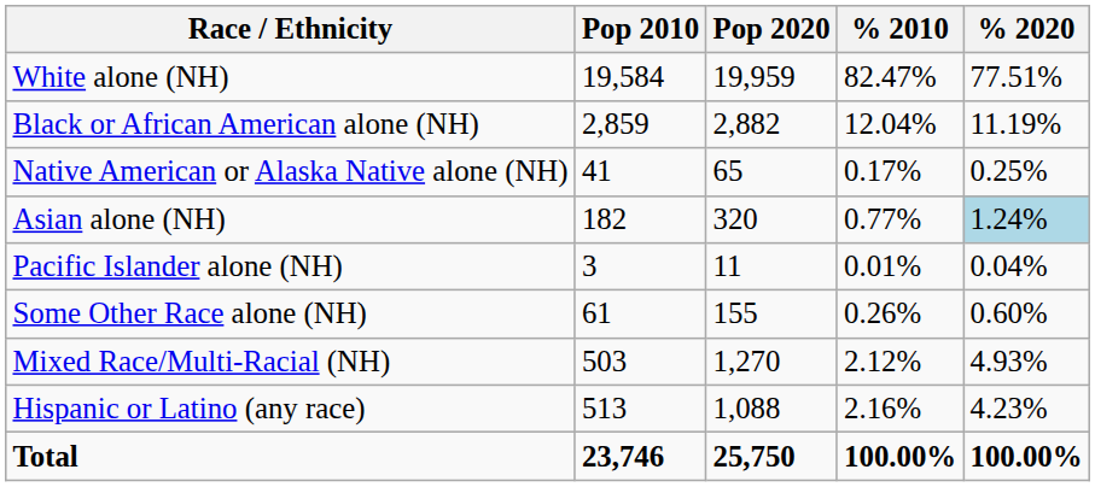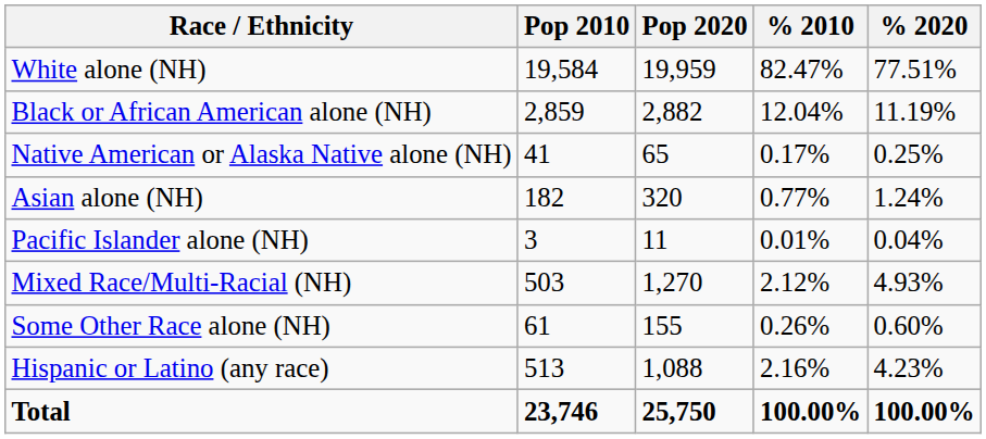 <table class="wikitable">
 <tr>
 <th>Race / Ethnicity</th>
 <th>Pop 2010</th>
 <th>Pop 2020</th>
 <th>% 2010</th>
 <th>% 2020</th>
 </tr>
 <tr>
 <td><a href='#'>White</a> alone (NH)</td>
 <td>19,584</td>
 <td>19,959</td>
 <td>82.47%</td>
 <td>77.51%</td>
 </tr>
 <tr>
 <td><a href='#'>Black or African American</a> alone (NH)</td>
 <td>2,859</td>
 <td>2,882</td>
 <td>12.04%</td>
 <td>11.19%</td>
 </tr>
 <tr>
 <td><a href='#'>Native American</a> or <a href='#'>Alaska Native</a> alone (NH)</td>
 <td>41</td>
 <td>65</td>
 <td>0.17%</td>
 <td>0.25%</td>
 </tr>
 <tr>
 <td><a href='#'>Asian</a> alone (NH)</td>
 <td>182</td>
 <td>320</td>
 <td>0.77%</td>
-<td style="background: lightblue;">1.24%</td>
+<td>1.24%</td>
 </tr>
 <tr>
 <td><a href='#'>Pacific Islander</a> alone (NH)</td>
 <td>3</td>
 <td>11</td>
 <td>0.01%</td>
 <td>0.04%</td>
 </tr>
 <tr>
+<td><a href='#'>Mixed Race/Multi-Racial</a> (NH)</td>
+<td>503</td>
+<td>1,270</td>
+<td>2.12%</td>
+<td>4.93%</td>
+</tr>
+<tr>
 <td><a href='#'>Some Other Race</a> alone (NH)</td>
 <td>61</td>
 <td>155</td>
 <td>0.26%</td>
 <td>0.60%</td>
-</tr>
-<tr>
-<td><a href='#'>Mixed Race/Multi-Racial</a> (NH)</td>
-<td>503</td>
-<td>1,270</td>
-<td>2.12%</td>
-<td>4.93%</td>
 </tr>
 <tr>
 <td><a href='#'>Hispanic or Latino</a> (any race)</td>
 <td>513</td>
 <td>1,088</td>
 <td>2.16%</td>
 <td>4.23%</td>
 </tr>
 <tr>
 <td><strong>Total</strong></td>
 <td><strong>23,746</strong></td>
 <td><strong>25,750</strong></td>
 <td><strong>100.00%</strong></td>
 <td><strong>100.00%</strong></td>
 </tr>
 </table>
